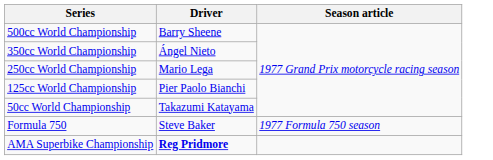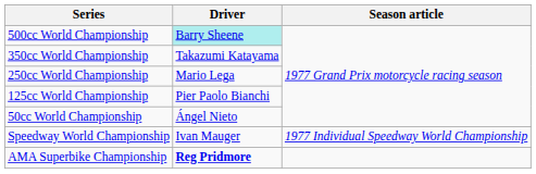 <table class="wikitable" style="font-size: 87%;">
 <tr>
 <th>Series</th>
 <th>Driver</th>
 <th>Season article</th>
 </tr>
 <tr>
 <td><a href='#'>500cc World Championship</a></td>
-<td> <a href='#'>Barry Sheene</a></td>
+<td style="background: paleturquoise;"> <a href='#'>Barry Sheene</a></td>
 <td rowspan=5><em><a href='#'>1977 Grand Prix motorcycle racing season</a></em></td>
 </tr>
 <tr>
 <td><a href='#'>350cc World Championship</a></td>
-<td> <a href='#'>Ángel Nieto</a></td>
+<td> <a href='#'>Takazumi Katayama</a></td>
 </tr>
 <tr>
 <td><a href='#'>250cc World Championship</a></td>
 <td> <a href='#'>Mario Lega</a></td>
 </tr>
 <tr>
 <td><a href='#'>125cc World Championship</a></td>
 <td> <a href='#'>Pier Paolo Bianchi</a></td>
 </tr>
 <tr>
 <td><a href='#'>50cc World Championship</a></td>
-<td> <a href='#'>Takazumi Katayama</a></td>
+<td> <a href='#'>Ángel Nieto</a></td>
 </tr>
 <tr>
-<td><a href='#'>Formula 750</a></td>
-<td> <a href='#'>Steve Baker</a></td>
-<td><em><a href='#'>1977 Formula 750 season</a></em></td>
+<td><a href='#'>Speedway World Championship</a></td>
+<td> <a href='#'>Ivan Mauger</a></td>
+<td><em><a href='#'>1977 Individual Speedway World Championship</a></em></td>
 </tr>
 <tr>
 <td><a href='#'>AMA Superbike Championship</a></td>
 <td><strong> <a href='#'>Reg Pridmore</a></strong></td>
 <td></td>
 </tr>
 </table>
